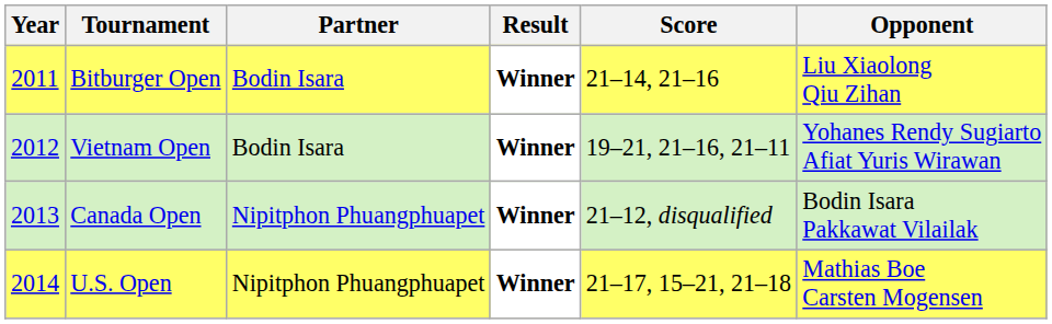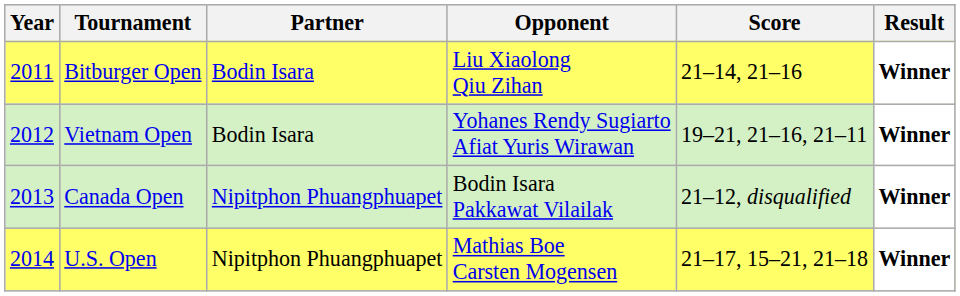 <table class="sortable wikitable" style="font-size: 90%;">
 <tr>
 <th>Year</th>
 <th>Tournament</th>
 <th>Partner</th>
+<th>Opponent</th>
+<th>Score</th>
 <th>Result</th>
-<th>Score</th>
-<th>Opponent</th>
 </tr>
 <tr style="background:#FFFF67">
 <td align="center"><a href='#'>2011</a></td>
 <td align="left"><a href='#'>Bitburger Open</a></td>
 <td align="left"> <a href='#'>Bodin Isara</a></td>
+<td align="left"> <a href='#'>Liu Xiaolong</a><br> <a href='#'>Qiu Zihan</a></td>
+<td align="left">21–14, 21–16</td>
 <td style="text-align:left; background:white"> <strong>Winner</strong></td>
-<td align="left">21–14, 21–16</td>
-<td align="left"> <a href='#'>Liu Xiaolong</a><br> <a href='#'>Qiu Zihan</a></td>
 </tr>
 <tr style="background:#D4F1C5">
 <td align="center"><a href='#'>2012</a></td>
 <td align="left"><a href='#'>Vietnam Open</a></td>
 <td align="left"> Bodin Isara</td>
+<td align="left"> <a href='#'>Yohanes Rendy Sugiarto</a><br> <a href='#'>Afiat Yuris Wirawan</a></td>
+<td align="left">19–21, 21–16, 21–11</td>
 <td style="text-align:left; background:white"> <strong>Winner</strong></td>
-<td align="left">19–21, 21–16, 21–11</td>
-<td align="left"> <a href='#'>Yohanes Rendy Sugiarto</a><br> <a href='#'>Afiat Yuris Wirawan</a></td>
 </tr>
 <tr style="background:#D4F1C5">
 <td align="center"><a href='#'>2013</a></td>
 <td align="left"><a href='#'>Canada Open</a></td>
 <td align="left"> <a href='#'>Nipitphon Phuangphuapet</a></td>
+<td align="left"> Bodin Isara<br> <a href='#'>Pakkawat Vilailak</a></td>
+<td align="left">21–12, <em>disqualified</em></td>
 <td style="text-align:left; background:white"> <strong>Winner</strong></td>
-<td align="left">21–12, <em>disqualified</em></td>
-<td align="left"> Bodin Isara<br> <a href='#'>Pakkawat Vilailak</a></td>
 </tr>
 <tr style="background:#FFFF67">
 <td align="center"><a href='#'>2014</a></td>
 <td align="left"><a href='#'>U.S. Open</a></td>
 <td align="left"> Nipitphon Phuangphuapet</td>
+<td align="left"> <a href='#'>Mathias Boe</a><br> <a href='#'>Carsten Mogensen</a></td>
+<td align="left">21–17, 15–21, 21–18</td>
 <td style="text-align:left; background:white"> <strong>Winner</strong></td>
-<td align="left">21–17, 15–21, 21–18</td>
-<td align="left"> <a href='#'>Mathias Boe</a><br> <a href='#'>Carsten Mogensen</a></td>
 </tr>
 </table>
